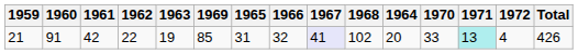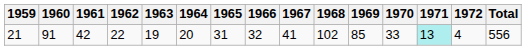 <table class="wikitable">
 <tr>
 <th>1959</th>
 <th>1960</th>
 <th>1961</th>
 <th>1962</th>
 <th>1963</th>
-<th>1969</th>
+<th>1964</th>
 <th>1965</th>
 <th>1966</th>
 <th>1967</th>
 <th>1968</th>
-<th>1964</th>
+<th>1969</th>
 <th>1970</th>
 <th>1971</th>
 <th>1972</th>
 <th>Total</th>
 </tr>
 <tr>
 <td>21</td>
 <td>91</td>
 <td>42</td>
 <td>22</td>
 <td>19</td>
-<td>85</td>
+<td>20</td>
 <td>31</td>
 <td>32</td>
-<td style="background: lavender;">41</td>
+<td>41</td>
 <td>102</td>
-<td>20</td>
+<td>85</td>
 <td>33</td>
 <td style="background: paleturquoise;">13</td>
 <td>4</td>
-<td>426</td>
+<td>556</td>
 </tr>
 </table>
